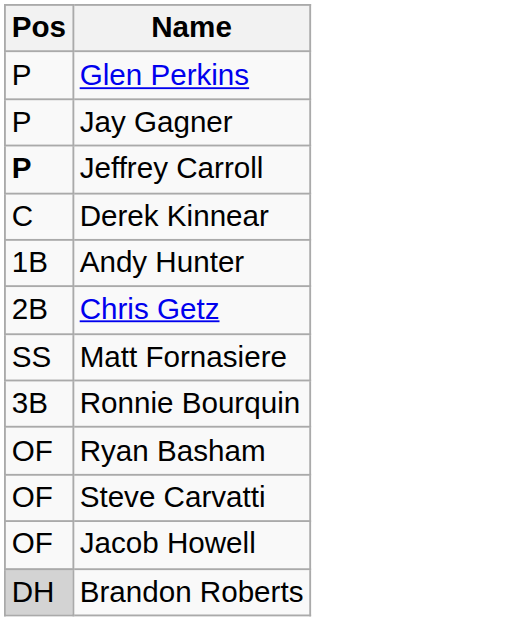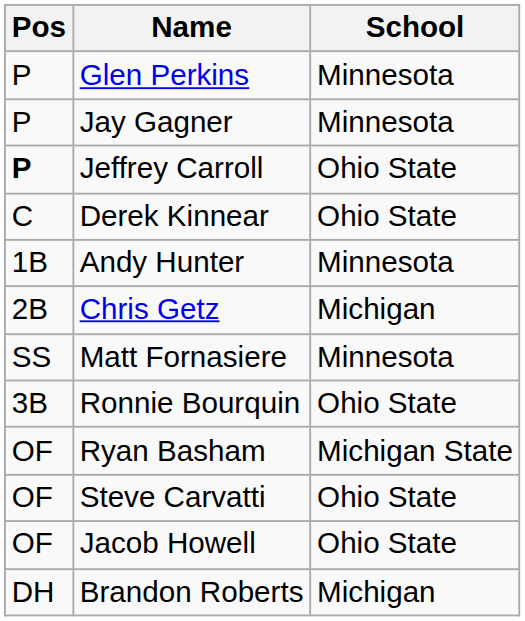 <table class=wikitable>
 <tr>
 <th>Pos</th>
 <th>Name</th>
+<th>School</th>
 </tr>
 <tr>
 <td>P</td>
 <td><a href='#'>Glen Perkins</a></td>
+<td>Minnesota</td>
 </tr>
 <tr>
 <td>P</td>
 <td>Jay Gagner</td>
+<td>Minnesota</td>
 </tr>
 <tr>
 <td><strong>P</strong></td>
 <td>Jeffrey Carroll</td>
+<td>Ohio State</td>
 </tr>
 <tr>
 <td>C</td>
 <td>Derek Kinnear</td>
+<td>Ohio State</td>
 </tr>
 <tr>
 <td>1B</td>
 <td>Andy Hunter</td>
+<td>Minnesota</td>
 </tr>
 <tr>
 <td>2B</td>
 <td><a href='#'>Chris Getz</a></td>
+<td>Michigan</td>
 </tr>
 <tr>
 <td>SS</td>
 <td>Matt Fornasiere</td>
+<td>Minnesota</td>
 </tr>
 <tr>
 <td>3B</td>
 <td>Ronnie Bourquin</td>
+<td>Ohio State</td>
 </tr>
 <tr>
 <td>OF</td>
 <td>Ryan Basham</td>
+<td>Michigan State</td>
 </tr>
 <tr>
 <td>OF</td>
 <td>Steve Carvatti</td>
+<td>Ohio State</td>
 </tr>
 <tr>
 <td>OF</td>
 <td>Jacob Howell</td>
+<td>Ohio State</td>
 </tr>
 <tr>
-<td style="background: lightgrey;">DH</td>
+<td>DH</td>
 <td>Brandon Roberts</td>
+<td>Michigan</td>
 </tr>
 </table>
